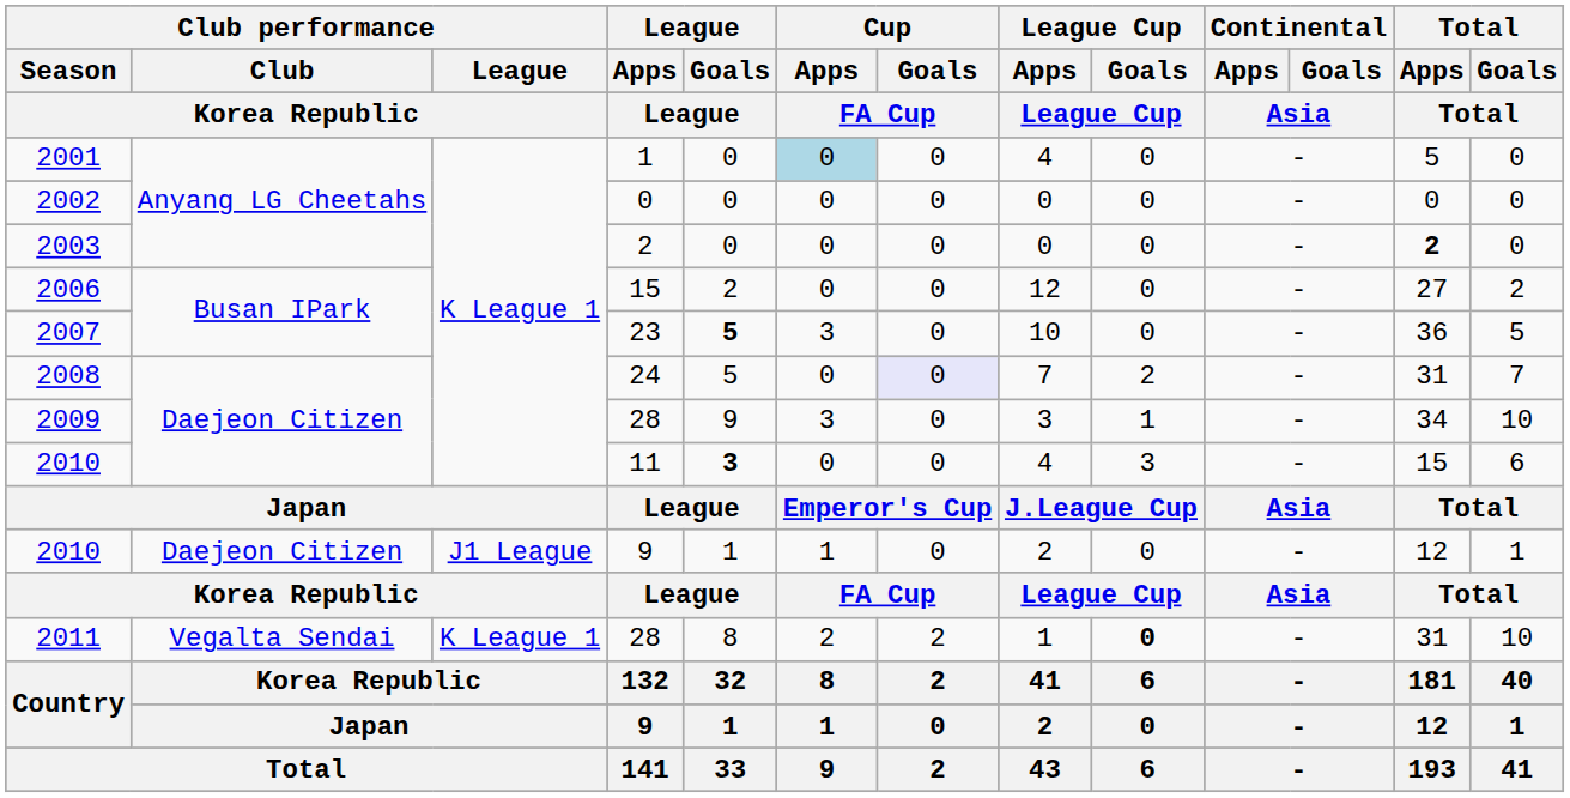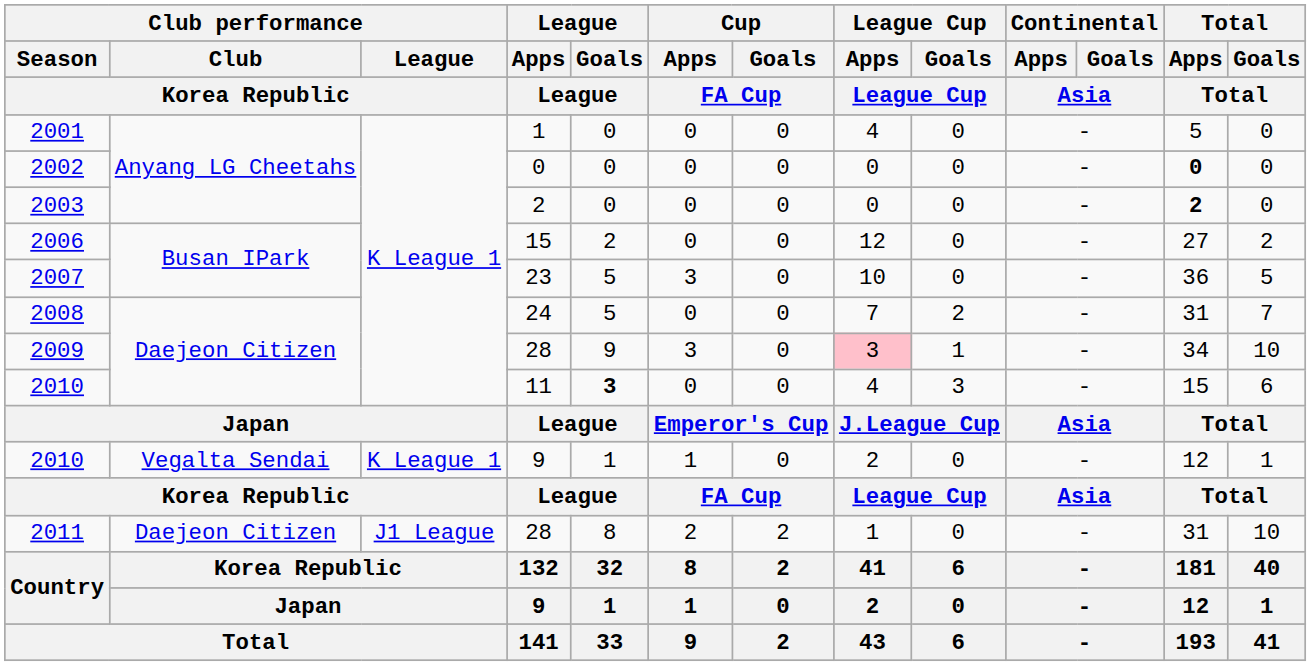 <table class="wikitable" style="text-align:center;">
 <tr>
 <th colspan=3>Club performance</th>
 <th colspan=2>League</th>
 <th colspan=2>Cup</th>
 <th colspan=2>League Cup</th>
 <th colspan=2>Continental</th>
 <th colspan=2>Total</th>
 </tr>
 <tr>
 <th>Season</th>
 <th>Club</th>
 <th>League</th>
 <th>Apps</th>
 <th>Goals</th>
 <th>Apps</th>
 <th>Goals</th>
 <th>Apps</th>
 <th>Goals</th>
 <th>Apps</th>
 <th>Goals</th>
 <th>Apps</th>
 <th>Goals</th>
 </tr>
 <tr>
 <th colspan=3>Korea Republic</th>
 <th colspan=2>League</th>
 <th colspan=2><a href='#'>FA Cup</a></th>
 <th colspan=2><a href='#'>League Cup</a></th>
 <th colspan=2><a href='#'>Asia</a></th>
 <th colspan=2>Total</th>
 </tr>
 <tr>
 <td><a href='#'>2001</a></td>
 <td rowspan="3"><a href='#'>Anyang LG Cheetahs</a></td>
 <td rowspan="8"><a href='#'>K League 1</a></td>
 <td>1</td>
 <td>0</td>
-<td style="background: lightblue;">0</td>
+<td>0</td>
 <td>0</td>
 <td>4</td>
 <td>0</td>
 <td colspan="2">-</td>
 <td>5</td>
 <td>0</td>
 </tr>
 <tr>
 <td><a href='#'>2002</a></td>
 <td>0</td>
 <td>0</td>
 <td>0</td>
 <td>0</td>
 <td>0</td>
 <td>0</td>
 <td colspan="2">-</td>
-<td>0</td>
+<td><strong>0</strong></td>
 <td>0</td>
 </tr>
 <tr>
 <td><a href='#'>2003</a></td>
 <td>2</td>
 <td>0</td>
 <td>0</td>
 <td>0</td>
 <td>0</td>
 <td>0</td>
 <td colspan="2">-</td>
 <td><strong>2</strong></td>
 <td>0</td>
 </tr>
 <tr>
 <td><a href='#'>2006</a></td>
 <td rowspan="2"><a href='#'>Busan IPark</a></td>
 <td>15</td>
 <td>2</td>
 <td>0</td>
 <td>0</td>
 <td>12</td>
 <td>0</td>
 <td colspan="2">-</td>
 <td>27</td>
 <td>2</td>
 </tr>
 <tr>
 <td><a href='#'>2007</a></td>
 <td>23</td>
-<td><strong>5</strong></td>
+<td>5</td>
 <td>3</td>
 <td>0</td>
 <td>10</td>
 <td>0</td>
 <td colspan="2">-</td>
 <td>36</td>
 <td>5</td>
 </tr>
 <tr>
 <td><a href='#'>2008</a></td>
 <td rowspan="3"><a href='#'>Daejeon Citizen</a></td>
 <td>24</td>
 <td>5</td>
 <td>0</td>
-<td style="background: lavender;">0</td>
+<td>0</td>
 <td>7</td>
 <td>2</td>
 <td colspan="2">-</td>
 <td>31</td>
 <td>7</td>
 </tr>
 <tr>
 <td><a href='#'>2009</a></td>
 <td>28</td>
 <td>9</td>
 <td>3</td>
 <td>0</td>
-<td>3</td>
+<td style="background: pink;">3</td>
 <td>1</td>
 <td colspan="2">-</td>
 <td>34</td>
 <td>10</td>
 </tr>
 <tr>
 <td><a href='#'>2010</a></td>
 <td>11</td>
 <td><strong>3</strong></td>
 <td>0</td>
 <td>0</td>
 <td>4</td>
 <td>3</td>
 <td colspan="2">-</td>
 <td>15</td>
 <td>6</td>
 </tr>
 <tr>
 <th colspan=3>Japan</th>
 <th colspan=2>League</th>
 <th colspan=2><a href='#'>Emperor's Cup</a></th>
 <th colspan=2><a href='#'>J.League Cup</a></th>
 <th colspan=2><a href='#'>Asia</a></th>
 <th colspan=2>Total</th>
 </tr>
 <tr>
 <td><a href='#'>2010</a></td>
-<td rowspan="1"><a href='#'>Daejeon Citizen</a></td>
-<td><a href='#'>J1 League</a></td>
+<td><a href='#'>Vegalta Sendai</a></td>
+<td rowspan="1"><a href='#'>K League 1</a></td>
 <td>9</td>
 <td>1</td>
 <td>1</td>
 <td>0</td>
 <td>2</td>
 <td>0</td>
 <td colspan="2">-</td>
 <td>12</td>
 <td>1</td>
 </tr>
 <tr>
 <th colspan=3>Korea Republic</th>
 <th colspan=2>League</th>
 <th colspan=2><a href='#'>FA Cup</a></th>
 <th colspan=2><a href='#'>League Cup</a></th>
 <th colspan=2><a href='#'>Asia</a></th>
 <th colspan=2>Total</th>
 </tr>
 <tr>
 <td><a href='#'>2011</a></td>
-<td><a href='#'>Vegalta Sendai</a></td>
-<td rowspan="1"><a href='#'>K League 1</a></td>
+<td rowspan="1"><a href='#'>Daejeon Citizen</a></td>
+<td><a href='#'>J1 League</a></td>
 <td>28</td>
 <td>8</td>
 <td>2</td>
 <td>2</td>
 <td>1</td>
-<td><strong>0</strong></td>
+<td>0</td>
 <td colspan="2">-</td>
 <td>31</td>
 <td>10</td>
 </tr>
 <tr>
 <th rowspan=2>Country</th>
 <th colspan=2>Korea Republic</th>
 <th>132</th>
 <th>32</th>
 <th>8</th>
 <th>2</th>
 <th>41</th>
 <th>6</th>
 <th colspan="2">-</th>
 <th>181</th>
 <th>40</th>
 </tr>
 <tr>
 <th colspan=2>Japan</th>
 <th>9</th>
 <th>1</th>
 <th>1</th>
 <th>0</th>
 <th>2</th>
 <th>0</th>
 <th colspan="2">-</th>
 <th>12</th>
 <th>1</th>
 </tr>
 <tr>
 <th colspan=3>Total</th>
 <th>141</th>
 <th>33</th>
 <th>9</th>
 <th>2</th>
 <th>43</th>
 <th>6</th>
 <th colspan="2">-</th>
 <th>193</th>
 <th>41</th>
 </tr>
 </table>
